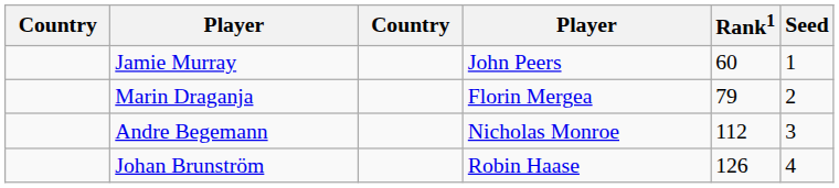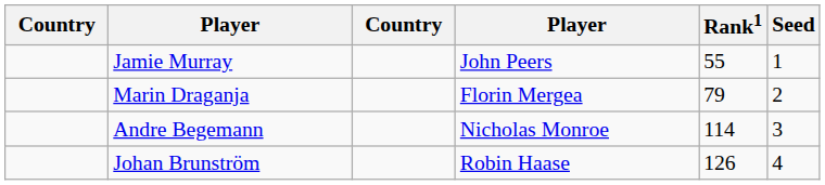 <table class="sortable wikitable">
 <tr>
 <th width="70">Country</th>
 <th width="175">Player</th>
 <th width="70">Country</th>
 <th width="175">Player</th>
 <th>Rank<sup>1</sup></th>
 <th>Seed</th>
 </tr>
 <tr>
 <td></td>
 <td><a href='#'>Jamie Murray</a></td>
 <td></td>
 <td><a href='#'>John Peers</a></td>
-<td>60</td>
+<td>55</td>
 <td>1</td>
 </tr>
 <tr>
 <td></td>
 <td><a href='#'>Marin Draganja</a></td>
 <td></td>
 <td><a href='#'>Florin Mergea</a></td>
 <td>79</td>
 <td>2</td>
 </tr>
 <tr>
 <td></td>
 <td><a href='#'>Andre Begemann</a></td>
 <td></td>
 <td><a href='#'>Nicholas Monroe</a></td>
-<td>112</td>
+<td>114</td>
 <td>3</td>
 </tr>
 <tr>
 <td></td>
 <td><a href='#'>Johan Brunström</a></td>
 <td></td>
 <td><a href='#'>Robin Haase</a></td>
 <td>126</td>
 <td>4</td>
 </tr>
 </table>
